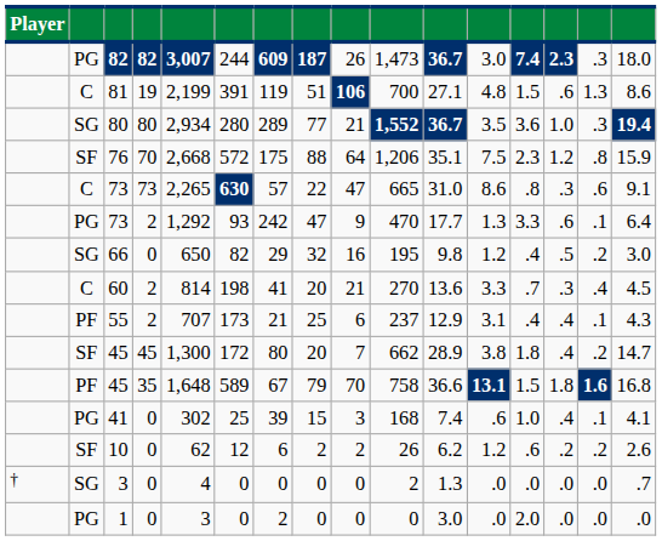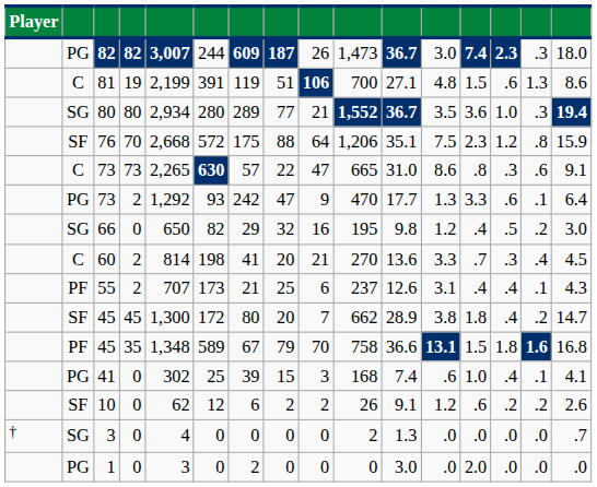 <table class="wikitable sortable" style="font-size: 95%; text-align:right;">
 <tr>
 <th style="background:#00843D; color:#FFFFFF; border-top:#002F6C 3px solid; border-bottom:#002F6C 3px solid;">Player</th>
 <th style="background:#00843D; color:#FFFFFF; border-top:#002F6C 3px solid; border-bottom:#002F6C 3px solid;"></th>
 <th style="background:#00843D; color:#FFFFFF; border-top:#002F6C 3px solid; border-bottom:#002F6C 3px solid;"></th>
 <th style="background:#00843D; color:#FFFFFF; border-top:#002F6C 3px solid; border-bottom:#002F6C 3px solid;"></th>
 <th style="background:#00843D; color:#FFFFFF; border-top:#002F6C 3px solid; border-bottom:#002F6C 3px solid;"></th>
 <th style="background:#00843D; color:#FFFFFF; border-top:#002F6C 3px solid; border-bottom:#002F6C 3px solid;"></th>
 <th style="background:#00843D; color:#FFFFFF; border-top:#002F6C 3px solid; border-bottom:#002F6C 3px solid;"></th>
 <th style="background:#00843D; color:#FFFFFF; border-top:#002F6C 3px solid; border-bottom:#002F6C 3px solid;"></th>
 <th style="background:#00843D; color:#FFFFFF; border-top:#002F6C 3px solid; border-bottom:#002F6C 3px solid;"></th>
 <th style="background:#00843D; color:#FFFFFF; border-top:#002F6C 3px solid; border-bottom:#002F6C 3px solid;"></th>
 <th style="background:#00843D; color:#FFFFFF; border-top:#002F6C 3px solid; border-bottom:#002F6C 3px solid;"></th>
 <th style="background:#00843D; color:#FFFFFF; border-top:#002F6C 3px solid; border-bottom:#002F6C 3px solid;"></th>
 <th style="background:#00843D; color:#FFFFFF; border-top:#002F6C 3px solid; border-bottom:#002F6C 3px solid;"></th>
 <th style="background:#00843D; color:#FFFFFF; border-top:#002F6C 3px solid; border-bottom:#002F6C 3px solid;"></th>
 <th style="background:#00843D; color:#FFFFFF; border-top:#002F6C 3px solid; border-bottom:#002F6C 3px solid;"></th>
 <th style="background:#00843D; color:#FFFFFF; border-top:#002F6C 3px solid; border-bottom:#002F6C 3px solid;"></th>
 </tr>
 <tr>
 <td style="text-align:left;"></td>
 <td style="text-align:center;">PG</td>
 <td style="background:#002F6C; color:#FFFFFF;"><strong>82</strong></td>
 <td style="background:#002F6C; color:#FFFFFF;"><strong>82</strong></td>
 <td style="background:#002F6C; color:#FFFFFF;"><strong>3,007</strong></td>
 <td>244</td>
 <td style="background:#002F6C; color:#FFFFFF;"><strong>609</strong></td>
 <td style="background:#002F6C; color:#FFFFFF;"><strong>187</strong></td>
 <td>26</td>
 <td>1,473</td>
 <td style="background:#002F6C; color:#FFFFFF;"><strong>36.7</strong></td>
 <td>3.0</td>
 <td style="background:#002F6C; color:#FFFFFF;"><strong>7.4</strong></td>
 <td style="background:#002F6C; color:#FFFFFF;"><strong>2.3</strong></td>
 <td>.3</td>
 <td>18.0</td>
 </tr>
 <tr>
 <td style="text-align:left;"></td>
 <td style="text-align:center;">C</td>
 <td>81</td>
 <td>19</td>
 <td>2,199</td>
 <td>391</td>
 <td>119</td>
 <td>51</td>
 <td style="background:#002F6C; color:#FFFFFF;"><strong>106</strong></td>
 <td>700</td>
 <td>27.1</td>
 <td>4.8</td>
 <td>1.5</td>
 <td>.6</td>
 <td>1.3</td>
 <td>8.6</td>
 </tr>
 <tr>
 <td style="text-align:left;"></td>
 <td style="text-align:center;">SG</td>
 <td>80</td>
 <td>80</td>
 <td>2,934</td>
 <td>280</td>
 <td>289</td>
 <td>77</td>
 <td>21</td>
 <td style="background:#002F6C; color:#FFFFFF;"><strong>1,552</strong></td>
 <td style="background:#002F6C; color:#FFFFFF;"><strong>36.7</strong></td>
 <td>3.5</td>
 <td>3.6</td>
 <td>1.0</td>
 <td>.3</td>
 <td style="background:#002F6C; color:#FFFFFF;"><strong>19.4</strong></td>
 </tr>
 <tr>
 <td style="text-align:left;"></td>
 <td style="text-align:center;">SF</td>
 <td>76</td>
 <td>70</td>
 <td>2,668</td>
 <td>572</td>
 <td>175</td>
 <td>88</td>
 <td>64</td>
 <td>1,206</td>
 <td>35.1</td>
 <td>7.5</td>
 <td>2.3</td>
 <td>1.2</td>
 <td>.8</td>
 <td>15.9</td>
 </tr>
 <tr>
 <td style="text-align:left;"></td>
 <td style="text-align:center;">C</td>
 <td>73</td>
 <td>73</td>
 <td>2,265</td>
 <td style="background:#002F6C; color:#FFFFFF;"><strong>630</strong></td>
 <td>57</td>
 <td>22</td>
 <td>47</td>
 <td>665</td>
 <td>31.0</td>
 <td>8.6</td>
 <td>.8</td>
 <td>.3</td>
 <td>.6</td>
 <td>9.1</td>
 </tr>
 <tr>
 <td style="text-align:left;"></td>
 <td style="text-align:center;">PG</td>
 <td>73</td>
 <td>2</td>
 <td>1,292</td>
 <td>93</td>
 <td>242</td>
 <td>47</td>
 <td>9</td>
 <td>470</td>
 <td>17.7</td>
 <td>1.3</td>
 <td>3.3</td>
 <td>.6</td>
 <td>.1</td>
 <td>6.4</td>
 </tr>
 <tr>
 <td style="text-align:left;"></td>
 <td style="text-align:center;">SG</td>
 <td>66</td>
 <td>0</td>
 <td>650</td>
 <td>82</td>
 <td>29</td>
 <td>32</td>
 <td>16</td>
 <td>195</td>
 <td>9.8</td>
 <td>1.2</td>
 <td>.4</td>
 <td>.5</td>
 <td>.2</td>
 <td>3.0</td>
 </tr>
 <tr>
 <td style="text-align:left;"></td>
 <td style="text-align:center;">C</td>
 <td>60</td>
 <td>2</td>
 <td>814</td>
 <td>198</td>
 <td>41</td>
 <td>20</td>
 <td>21</td>
 <td>270</td>
 <td>13.6</td>
 <td>3.3</td>
 <td>.7</td>
 <td>.3</td>
 <td>.4</td>
 <td>4.5</td>
 </tr>
 <tr>
 <td style="text-align:left;"></td>
 <td style="text-align:center;">PF</td>
 <td>55</td>
 <td>2</td>
 <td>707</td>
 <td>173</td>
 <td>21</td>
 <td>25</td>
 <td>6</td>
 <td>237</td>
-<td>12.9</td>
+<td>12.6</td>
 <td>3.1</td>
 <td>.4</td>
 <td>.4</td>
 <td>.1</td>
 <td>4.3</td>
 </tr>
 <tr>
 <td style="text-align:left;"></td>
 <td style="text-align:center;">SF</td>
 <td>45</td>
 <td>45</td>
 <td>1,300</td>
 <td>172</td>
 <td>80</td>
 <td>20</td>
 <td>7</td>
 <td>662</td>
 <td>28.9</td>
 <td>3.8</td>
 <td>1.8</td>
 <td>.4</td>
 <td>.2</td>
 <td>14.7</td>
 </tr>
 <tr>
 <td style="text-align:left;"></td>
 <td style="text-align:center;">PF</td>
 <td>45</td>
 <td>35</td>
-<td>1,648</td>
+<td>1,348</td>
 <td>589</td>
 <td>67</td>
 <td>79</td>
 <td>70</td>
 <td>758</td>
 <td>36.6</td>
 <td style="background:#002F6C; color:#FFFFFF;"><strong>13.1</strong></td>
 <td>1.5</td>
 <td>1.8</td>
 <td style="background:#002F6C; color:#FFFFFF;"><strong>1.6</strong></td>
 <td>16.8</td>
 </tr>
 <tr>
 <td style="text-align:left;"></td>
 <td style="text-align:center;">PG</td>
 <td>41</td>
 <td>0</td>
 <td>302</td>
 <td>25</td>
 <td>39</td>
 <td>15</td>
 <td>3</td>
 <td>168</td>
 <td>7.4</td>
 <td>.6</td>
 <td>1.0</td>
 <td>.4</td>
 <td>.1</td>
 <td>4.1</td>
 </tr>
 <tr>
 <td style="text-align:left;"></td>
 <td style="text-align:center;">SF</td>
 <td>10</td>
 <td>0</td>
 <td>62</td>
 <td>12</td>
 <td>6</td>
 <td>2</td>
 <td>2</td>
 <td>26</td>
-<td>6.2</td>
+<td>9.1</td>
 <td>1.2</td>
 <td>.6</td>
 <td>.2</td>
 <td>.2</td>
 <td>2.6</td>
 </tr>
 <tr>
 <td style="text-align:left;"><sup>†</sup></td>
 <td style="text-align:center;">SG</td>
 <td>3</td>
 <td>0</td>
 <td>4</td>
 <td>0</td>
 <td>0</td>
 <td>0</td>
 <td>0</td>
 <td>2</td>
 <td>1.3</td>
 <td>.0</td>
 <td>.0</td>
 <td>.0</td>
 <td>.0</td>
 <td>.7</td>
 </tr>
 <tr>
 <td style="text-align:left;"></td>
 <td style="text-align:center;">PG</td>
 <td>1</td>
 <td>0</td>
 <td>3</td>
 <td>0</td>
 <td>2</td>
 <td>0</td>
 <td>0</td>
 <td>0</td>
 <td>3.0</td>
 <td>.0</td>
 <td>2.0</td>
 <td>.0</td>
 <td>.0</td>
 <td>.0</td>
 </tr>
 </table>
